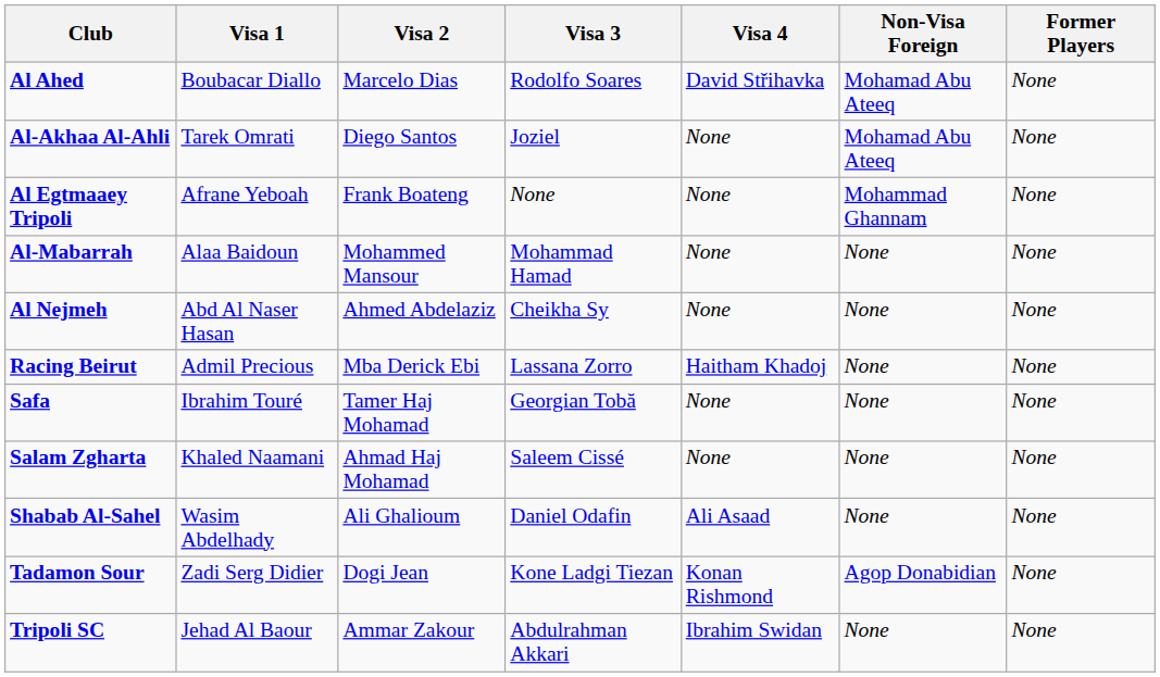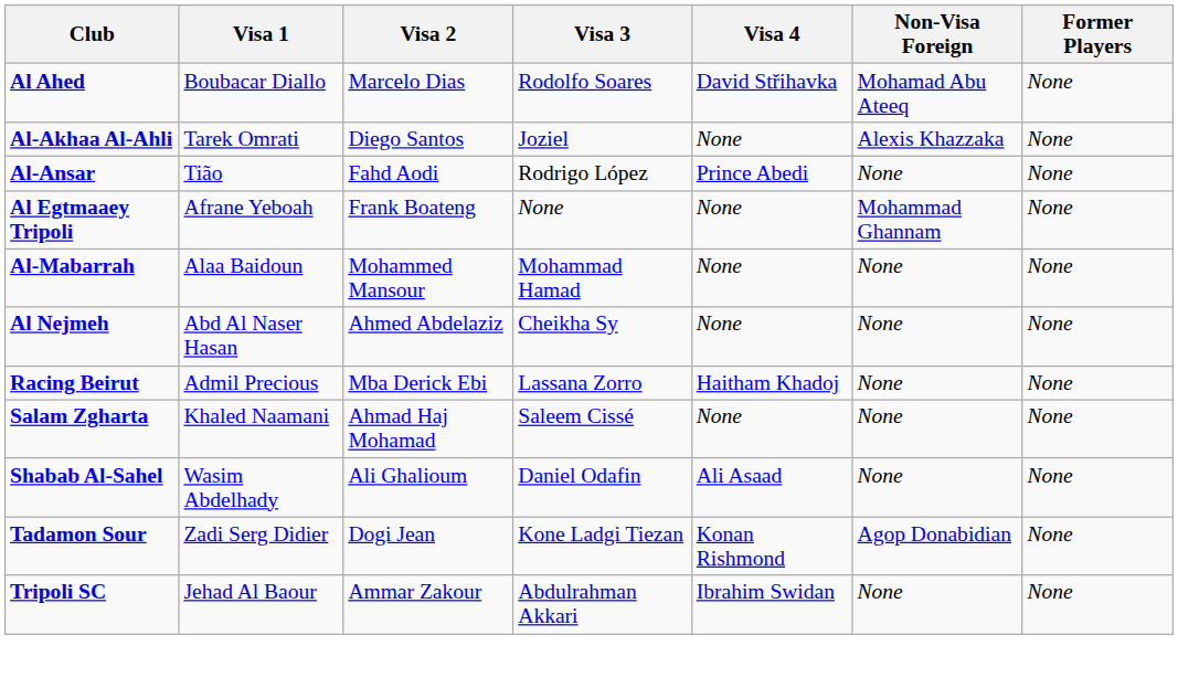 <table class="wikitable">
 <tr>
 <th style="width:190px;">Club</th>
 <th style="width:175px;">Visa 1</th>
 <th style="width:175px;">Visa 2</th>
 <th style="width:175px;">Visa 3</th>
 <th style="width:175px;">Visa 4</th>
 <th style="width:175px;">Non-Visa Foreign</th>
 <th style="width:175px;">Former Players</th>
 </tr>
 <tr style="vertical-align:top;">
 <td><strong><a href='#'>Al Ahed</a></strong></td>
 <td> <a href='#'>Boubacar Diallo</a></td>
 <td> <a href='#'>Marcelo Dias</a></td>
 <td> <a href='#'>Rodolfo Soares</a></td>
 <td> <a href='#'>David Střihavka</a></td>
 <td> <a href='#'>Mohamad Abu Ateeq</a></td>
 <td><em>None</em></td>
 </tr>
 <tr style="vertical-align:top;">
 <td><strong><a href='#'>Al-Akhaa Al-Ahli</a></strong></td>
 <td> <a href='#'>Tarek Omrati</a></td>
 <td> <a href='#'>Diego Santos</a></td>
 <td> <a href='#'>Joziel</a></td>
 <td><em>None</em></td>
-<td> <a href='#'>Mohamad Abu Ateeq</a></td>
+<td> <a href='#'>Alexis Khazzaka</a></td>
+<td><em>None</em></td>
+</tr>
+<tr style="vertical-align:top;">
+<td><strong><a href='#'>Al-Ansar</a></strong></td>
+<td> <a href='#'>Tião</a></td>
+<td> <a href='#'>Fahd Aodi</a></td>
+<td> Rodrigo López</td>
+<td> <a href='#'>Prince Abedi</a></td>
+<td><em>None</em></td>
 <td><em>None</em></td>
 </tr>
 <tr style="vertical-align:top;">
 <td><strong><a href='#'>Al Egtmaaey Tripoli</a></strong></td>
 <td> <a href='#'>Afrane Yeboah</a></td>
 <td> <a href='#'>Frank Boateng</a></td>
 <td><em>None</em></td>
 <td><em>None</em></td>
 <td> <a href='#'>Mohammad Ghannam</a></td>
 <td><em>None</em></td>
 </tr>
 <tr style="vertical-align:top;">
 <td><strong><a href='#'>Al-Mabarrah</a></strong></td>
 <td> <a href='#'>Alaa Baidoun</a></td>
 <td> <a href='#'>Mohammed Mansour</a></td>
 <td> <a href='#'>Mohammad Hamad</a></td>
 <td><em>None</em></td>
 <td><em>None</em></td>
 <td><em>None</em></td>
 </tr>
 <tr style="vertical-align:top;">
 <td><strong><a href='#'>Al Nejmeh</a></strong></td>
 <td> <a href='#'>Abd Al Naser Hasan</a></td>
 <td> <a href='#'>Ahmed Abdelaziz</a></td>
 <td> <a href='#'>Cheikha Sy</a></td>
 <td><em>None</em></td>
 <td><em>None</em></td>
 <td><em>None</em></td>
 </tr>
 <tr style="vertical-align:top;">
 <td><strong><a href='#'>Racing Beirut</a></strong></td>
 <td> <a href='#'>Admil Precious</a></td>
 <td> <a href='#'>Mba Derick Ebi</a></td>
 <td> <a href='#'>Lassana Zorro</a></td>
 <td> <a href='#'>Haitham Khadoj</a></td>
-<td><em>None</em></td>
-<td><em>None</em></td>
-</tr>
-<tr style="vertical-align:top;">
-<td><strong><a href='#'>Safa</a></strong></td>
-<td> <a href='#'>Ibrahim Touré</a></td>
-<td> <a href='#'>Tamer Haj Mohamad</a></td>
-<td> <a href='#'>Georgian Tobă</a></td>
-<td><em>None</em></td>
 <td><em>None</em></td>
 <td><em>None</em></td>
 </tr>
 <tr style="vertical-align:top;">
 <td><strong><a href='#'>Salam Zgharta</a></strong></td>
 <td> <a href='#'>Khaled Naamani</a></td>
 <td> <a href='#'>Ahmad Haj Mohamad</a></td>
 <td> <a href='#'>Saleem Cissé</a></td>
 <td><em>None</em></td>
 <td><em>None</em></td>
 <td><em>None</em></td>
 </tr>
 <tr style="vertical-align:top;">
 <td><strong><a href='#'>Shabab Al-Sahel</a></strong></td>
 <td> <a href='#'>Wasim Abdelhady</a></td>
 <td> <a href='#'>Ali Ghalioum</a></td>
 <td> <a href='#'>Daniel Odafin</a></td>
 <td> <a href='#'>Ali Asaad</a></td>
 <td><em>None</em></td>
 <td><em>None</em></td>
 </tr>
 <tr style="vertical-align:top;">
 <td><strong><a href='#'>Tadamon Sour</a></strong></td>
 <td> <a href='#'>Zadi Serg Didier</a></td>
 <td> <a href='#'>Dogi Jean</a></td>
 <td> <a href='#'>Kone Ladgi Tiezan</a></td>
 <td> <a href='#'>Konan Rishmond</a></td>
 <td> <a href='#'>Agop Donabidian</a></td>
 <td><em>None</em></td>
 </tr>
 <tr style="vertical-align:top;">
 <td><strong><a href='#'>Tripoli SC</a></strong></td>
 <td> <a href='#'>Jehad Al Baour</a></td>
 <td> <a href='#'>Ammar Zakour</a></td>
 <td> <a href='#'>Abdulrahman Akkari</a></td>
 <td> <a href='#'>Ibrahim Swidan</a></td>
 <td><em>None</em></td>
 <td><em>None</em></td>
 </tr>
 </table>
